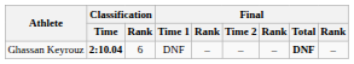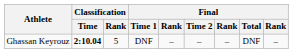 <table class="wikitable" style="font-size:90%">
 <tr>
 <th rowspan="2">Athlete</th>
 <th colspan="2">Classification</th>
 <th colspan="6">Final</th>
 </tr>
 <tr>
 <th>Time</th>
 <th>Rank</th>
 <th>Time 1</th>
 <th>Rank</th>
 <th>Time 2</th>
 <th>Rank</th>
 <th>Total</th>
 <th>Rank</th>
 </tr>
 <tr>
 <td>Ghassan Keyrouz</td>
 <td align="center"><strong>2:10.04</strong></td>
-<td align="center">6</td>
+<td align="center">5</td>
 <td align="center">DNF</td>
 <td align="center">–</td>
 <td align="center">–</td>
 <td align="center">–</td>
-<td align="center"><strong>DNF</strong></td>
+<td align="center">DNF</td>
 <td align="center">–</td>
 </tr>
 </table>
